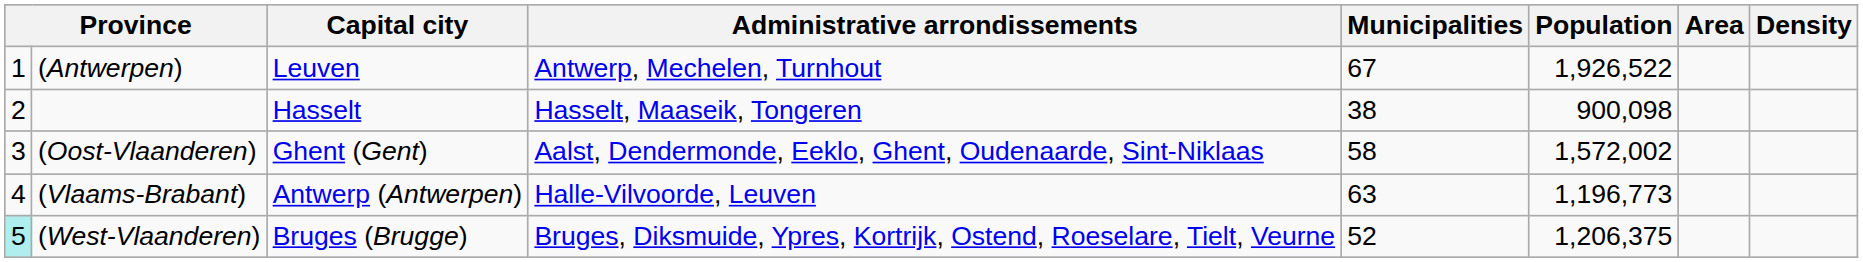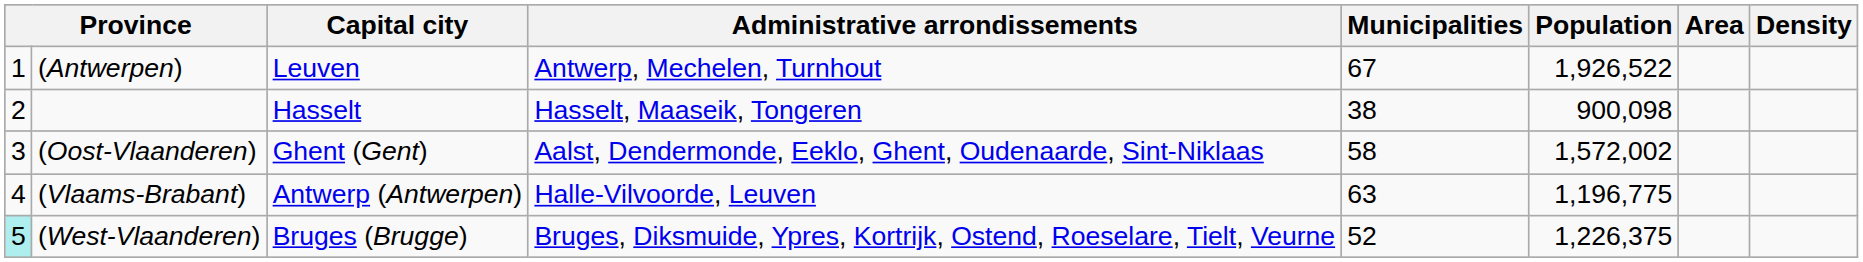 <table class="wikitable">
 <tr>
 <th colspan="2">Province</th>
 <th>Capital city</th>
 <th>Administrative arrondissements</th>
 <th>Municipalities</th>
 <th>Population<br></th>
 <th>Area</th>
 <th>Density</th>
 </tr>
 <tr>
 <td>1</td>
 <td> (<em>Antwerpen</em>)</td>
 <td><a href='#'>Leuven</a></td>
 <td><a href='#'>Antwerp</a>, <a href='#'>Mechelen</a>, <a href='#'>Turnhout</a></td>
 <td>67</td>
 <td style="text-align:right">1,926,522</td>
 <td></td>
 <td></td>
 </tr>
 <tr>
 <td>2</td>
 <td></td>
 <td><a href='#'>Hasselt</a></td>
 <td><a href='#'>Hasselt</a>, <a href='#'>Maaseik</a>, <a href='#'>Tongeren</a></td>
 <td>38</td>
 <td style="text-align:right">900,098</td>
 <td></td>
 <td></td>
 </tr>
 <tr>
 <td>3</td>
 <td> (<em>Oost-Vlaanderen</em>)</td>
 <td><a href='#'>Ghent</a> (<em>Gent</em>)</td>
 <td><a href='#'>Aalst</a>, <a href='#'>Dendermonde</a>, <a href='#'>Eeklo</a>, <a href='#'>Ghent</a>, <a href='#'>Oudenaarde</a>, <a href='#'>Sint-Niklaas</a></td>
 <td>58</td>
 <td style="text-align:right">1,572,002</td>
 <td></td>
 <td></td>
 </tr>
 <tr>
 <td>4</td>
 <td> (<em>Vlaams-Brabant</em>)</td>
 <td><a href='#'>Antwerp</a> (<em>Antwerpen</em>)</td>
 <td><a href='#'>Halle-Vilvoorde</a>, <a href='#'>Leuven</a></td>
 <td>63</td>
-<td style="text-align:right">1,196,773</td>
+<td style="text-align:right">1,196,775</td>
 <td></td>
 <td></td>
 </tr>
 <tr>
 <td style="background: paleturquoise;">5</td>
 <td> (<em>West-Vlaanderen</em>)</td>
 <td><a href='#'>Bruges</a> (<em>Brugge</em>)</td>
 <td><a href='#'>Bruges</a>, <a href='#'>Diksmuide</a>, <a href='#'>Ypres</a>, <a href='#'>Kortrijk</a>, <a href='#'>Ostend</a>, <a href='#'>Roeselare</a>, <a href='#'>Tielt</a>, <a href='#'>Veurne</a></td>
 <td>52</td>
-<td style="text-align:right">1,206,375</td>
+<td style="text-align:right">1,226,375</td>
 <td></td>
 <td></td>
 </tr>
 </table>
